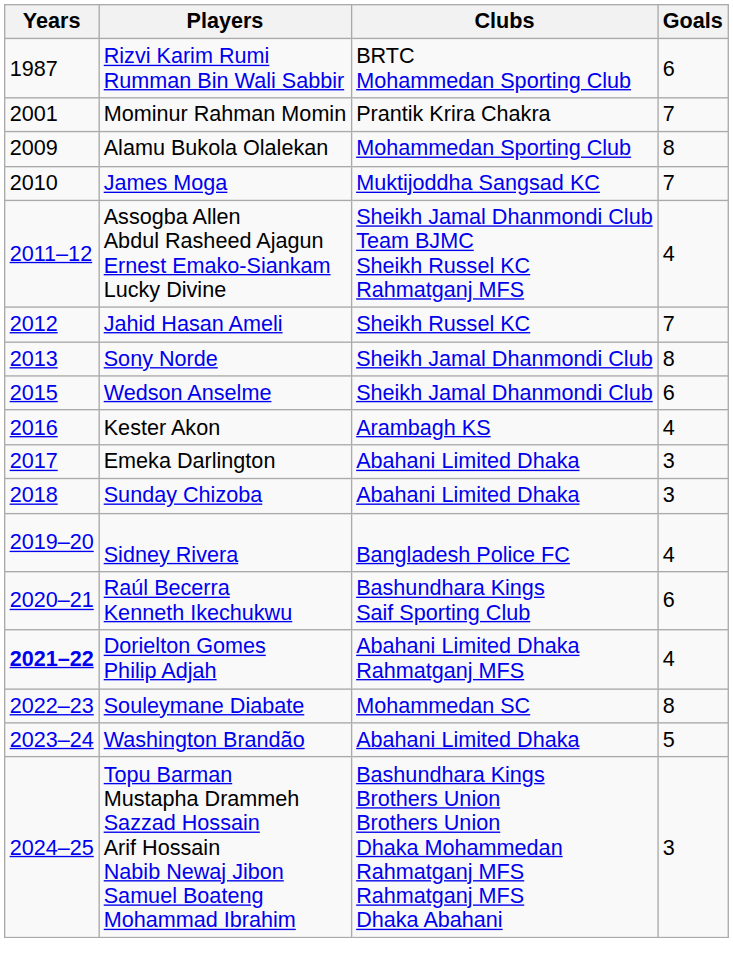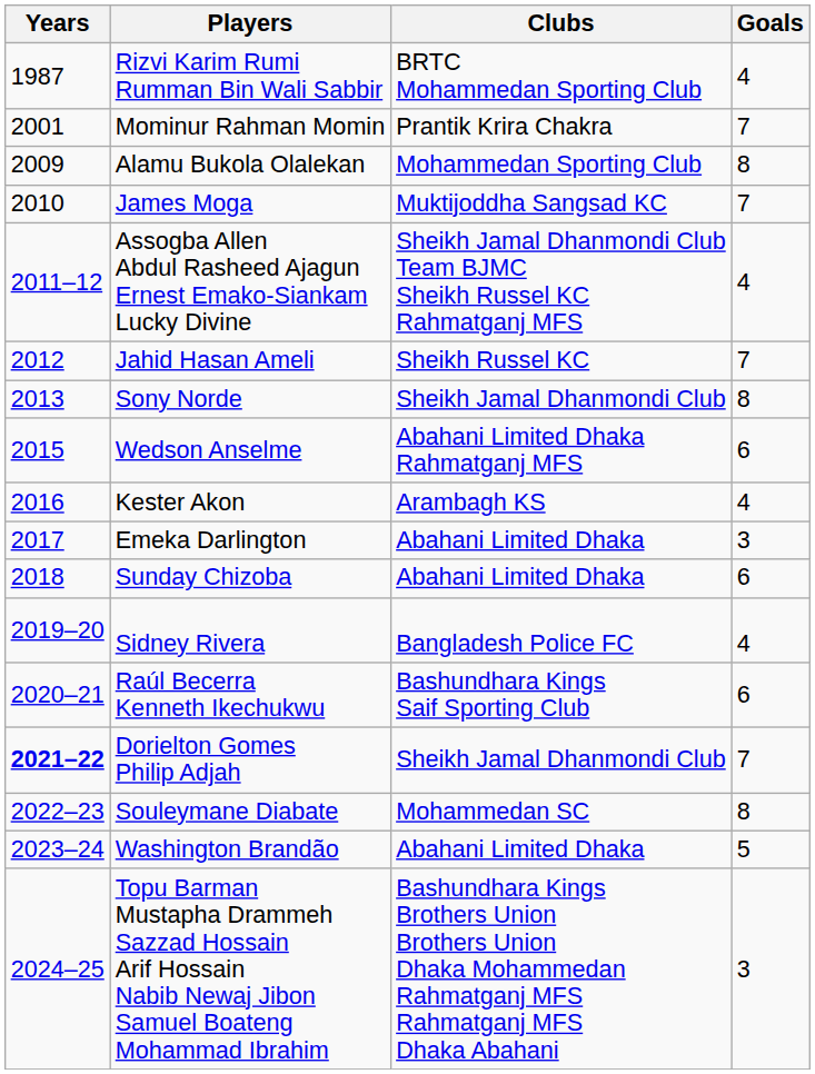 <table class=wikitable>
 <tr>
 <th>Years</th>
 <th>Players</th>
 <th>Clubs</th>
 <th>Goals</th>
 </tr>
 <tr>
 <td>1987</td>
 <td> <a href='#'>Rizvi Karim Rumi</a><br> <a href='#'>Rumman Bin Wali Sabbir</a></td>
 <td>BRTC<br><a href='#'>Mohammedan Sporting Club</a></td>
-<td>6</td>
+<td>4</td>
 </tr>
 <tr>
 <td>2001</td>
 <td> Mominur Rahman Momin</td>
 <td>Prantik Krira Chakra</td>
 <td>7</td>
 </tr>
 <tr>
 <td>2009</td>
 <td> Alamu Bukola Olalekan</td>
 <td><a href='#'>Mohammedan Sporting Club</a></td>
 <td>8</td>
 </tr>
 <tr>
 <td>2010</td>
 <td> <a href='#'>James Moga</a></td>
 <td><a href='#'>Muktijoddha Sangsad KC</a></td>
 <td>7</td>
 </tr>
 <tr>
 <td><a href='#'>2011–12</a></td>
 <td> Assogba Allen<br> Abdul Rasheed Ajagun<br> <a href='#'>Ernest Emako-Siankam</a><br> Lucky Divine</td>
 <td><a href='#'>Sheikh Jamal Dhanmondi Club</a><br><a href='#'>Team BJMC</a><br><a href='#'>Sheikh Russel KC</a><br><a href='#'>Rahmatganj MFS</a></td>
 <td>4</td>
 </tr>
 <tr>
 <td><a href='#'>2012</a></td>
 <td> <a href='#'>Jahid Hasan Ameli</a></td>
 <td><a href='#'>Sheikh Russel KC</a></td>
 <td>7</td>
 </tr>
 <tr>
 <td><a href='#'>2013</a></td>
 <td> <a href='#'>Sony Norde</a></td>
 <td><a href='#'>Sheikh Jamal Dhanmondi Club</a></td>
 <td>8</td>
 </tr>
 <tr>
 <td><a href='#'>2015</a></td>
 <td> <a href='#'>Wedson Anselme</a></td>
-<td><a href='#'>Sheikh Jamal Dhanmondi Club</a></td>
+<td><a href='#'>Abahani Limited Dhaka</a><br><a href='#'>Rahmatganj MFS</a></td>
 <td>6</td>
 </tr>
 <tr>
 <td><a href='#'>2016</a></td>
 <td> Kester Akon</td>
 <td><a href='#'>Arambagh KS</a></td>
 <td>4</td>
 </tr>
 <tr>
 <td><a href='#'>2017</a></td>
 <td> Emeka Darlington</td>
 <td><a href='#'>Abahani Limited Dhaka</a></td>
 <td>3</td>
 </tr>
 <tr>
 <td><a href='#'>2018</a></td>
 <td> <a href='#'>Sunday Chizoba</a></td>
 <td><a href='#'>Abahani Limited Dhaka</a></td>
-<td>3</td>
+<td>6</td>
 </tr>
 <tr>
 <td><a href='#'>2019–20</a></td>
 <td><br> <a href='#'>Sidney Rivera</a></td>
 <td><br><a href='#'>Bangladesh Police FC</a></td>
 <td><br>4</td>
 </tr>
 <tr>
 <td><a href='#'>2020–21</a></td>
 <td> <a href='#'>Raúl Becerra</a><br> <a href='#'>Kenneth Ikechukwu</a></td>
 <td><a href='#'>Bashundhara Kings</a><br><a href='#'>Saif Sporting Club</a></td>
 <td>6</td>
 </tr>
 <tr>
 <td><strong><a href='#'>2021–22</a></strong></td>
 <td> <a href='#'>Dorielton Gomes</a><br> <a href='#'>Philip Adjah</a></td>
-<td><a href='#'>Abahani Limited Dhaka</a><br><a href='#'>Rahmatganj MFS</a></td>
-<td>4</td>
+<td><a href='#'>Sheikh Jamal Dhanmondi Club</a></td>
+<td>7</td>
 </tr>
 <tr>
 <td><a href='#'>2022–23</a></td>
 <td> <a href='#'>Souleymane Diabate</a></td>
 <td><a href='#'>Mohammedan SC</a></td>
 <td>8</td>
 </tr>
 <tr>
 <td><a href='#'>2023–24</a></td>
 <td> <a href='#'>Washington Brandão</a></td>
 <td><a href='#'>Abahani Limited Dhaka</a></td>
 <td>5</td>
 </tr>
 <tr>
 <td><a href='#'>2024–25</a></td>
 <td> <a href='#'>Topu Barman</a><br> Mustapha Drammeh<br> <a href='#'>Sazzad Hossain</a><br> Arif Hossain<br> <a href='#'>Nabib Newaj Jibon</a><br> <a href='#'>Samuel Boateng</a><br> <a href='#'>Mohammad Ibrahim</a></td>
 <td><a href='#'>Bashundhara Kings</a><br><a href='#'>Brothers Union</a><br><a href='#'>Brothers Union</a><br><a href='#'>Dhaka Mohammedan</a><br><a href='#'>Rahmatganj MFS</a><br><a href='#'>Rahmatganj MFS</a><br><a href='#'>Dhaka Abahani</a></td>
 <td>3</td>
 </tr>
 </table>
